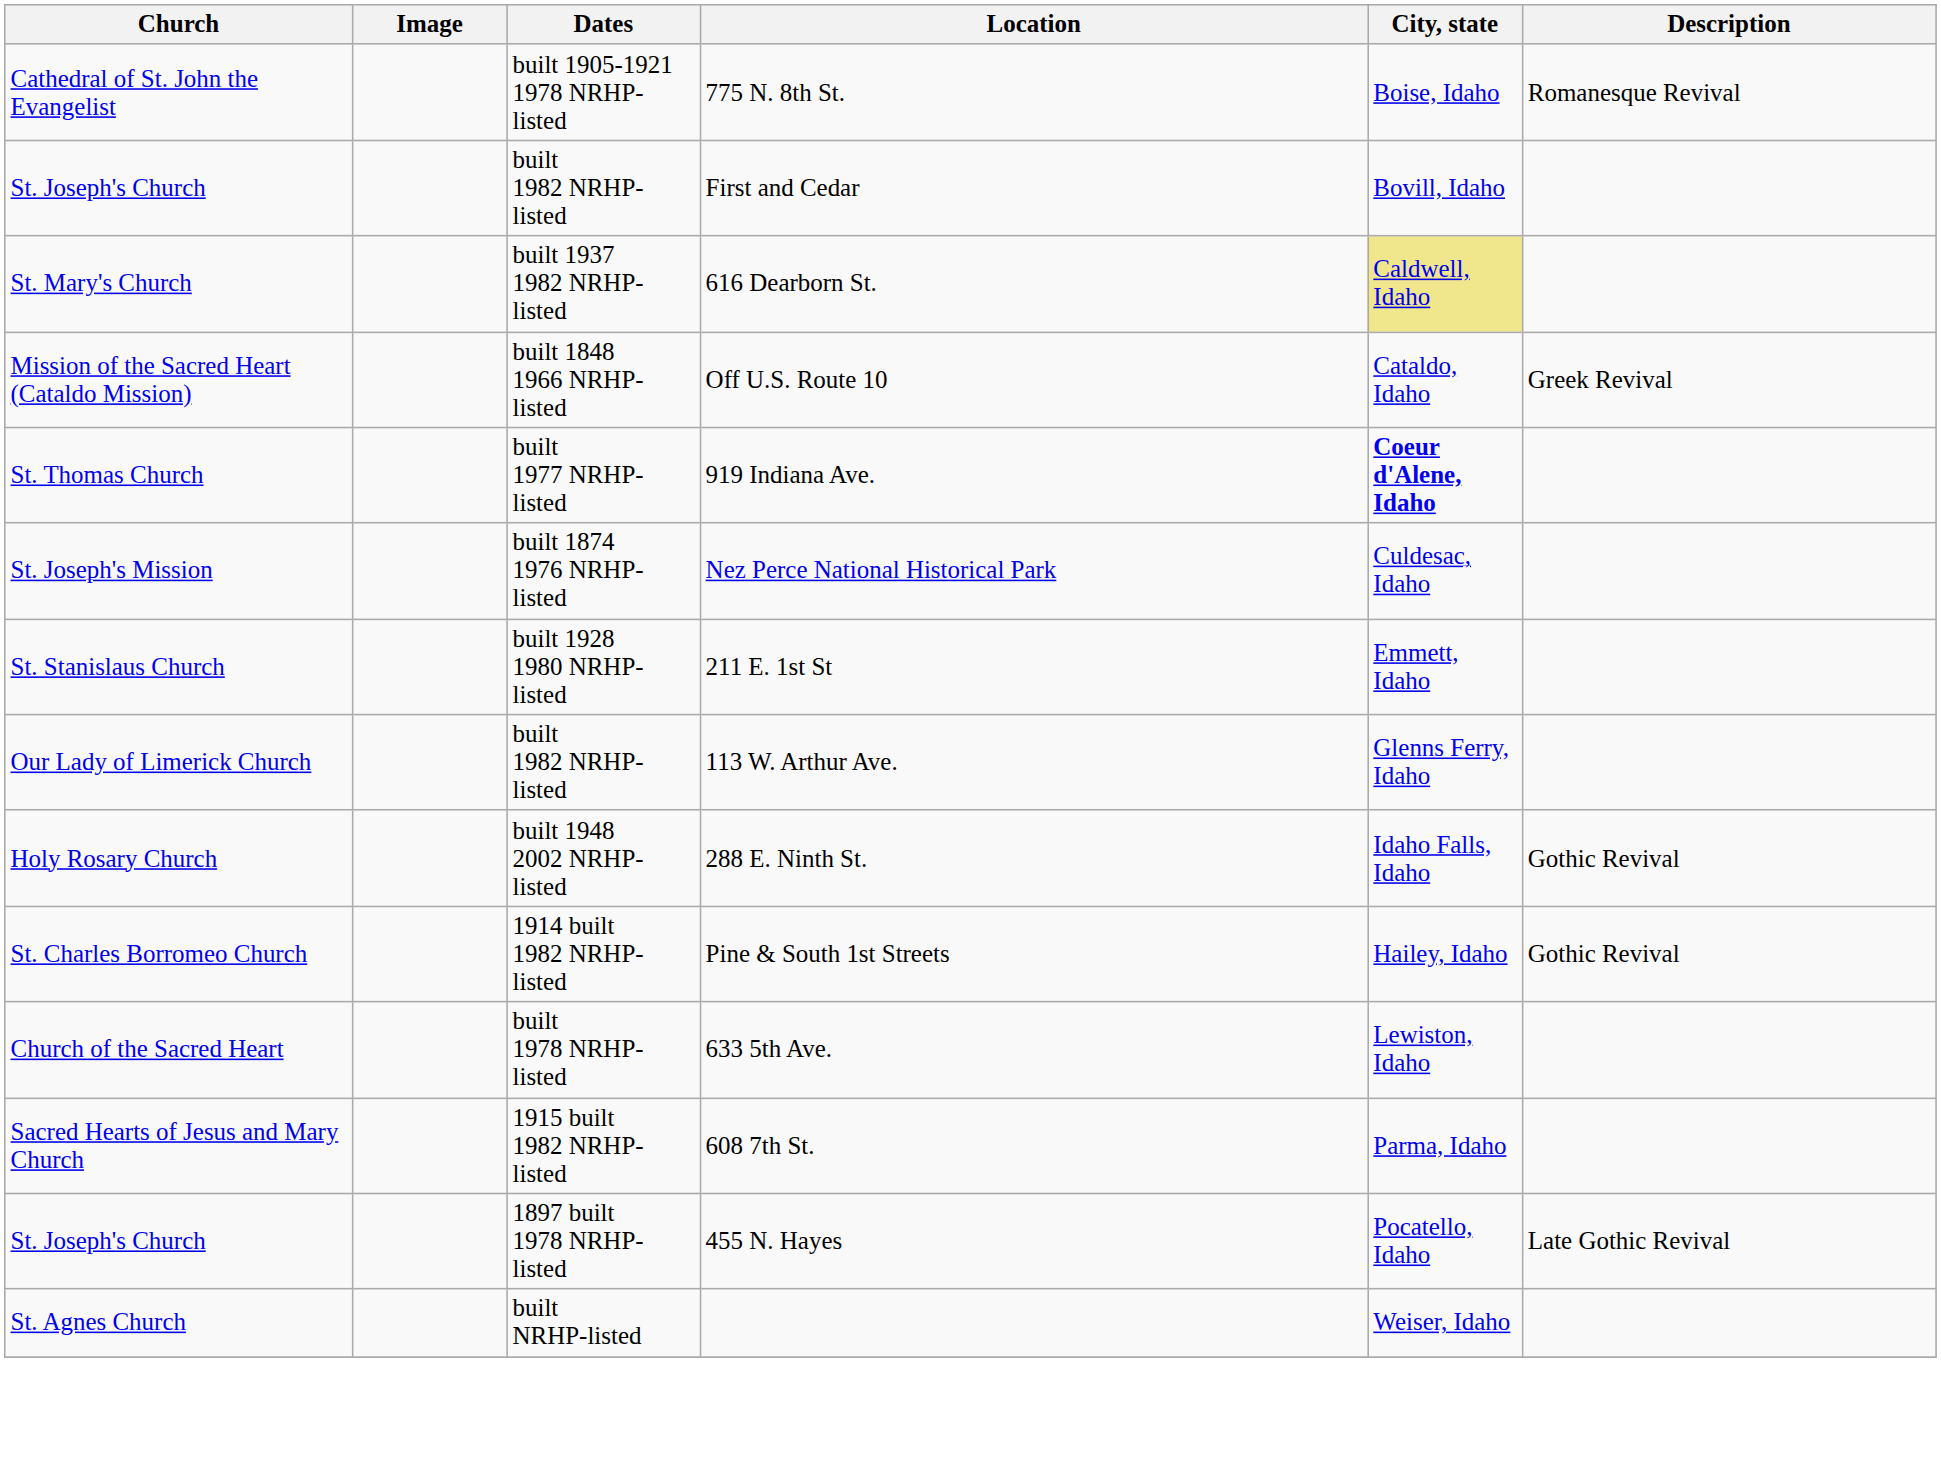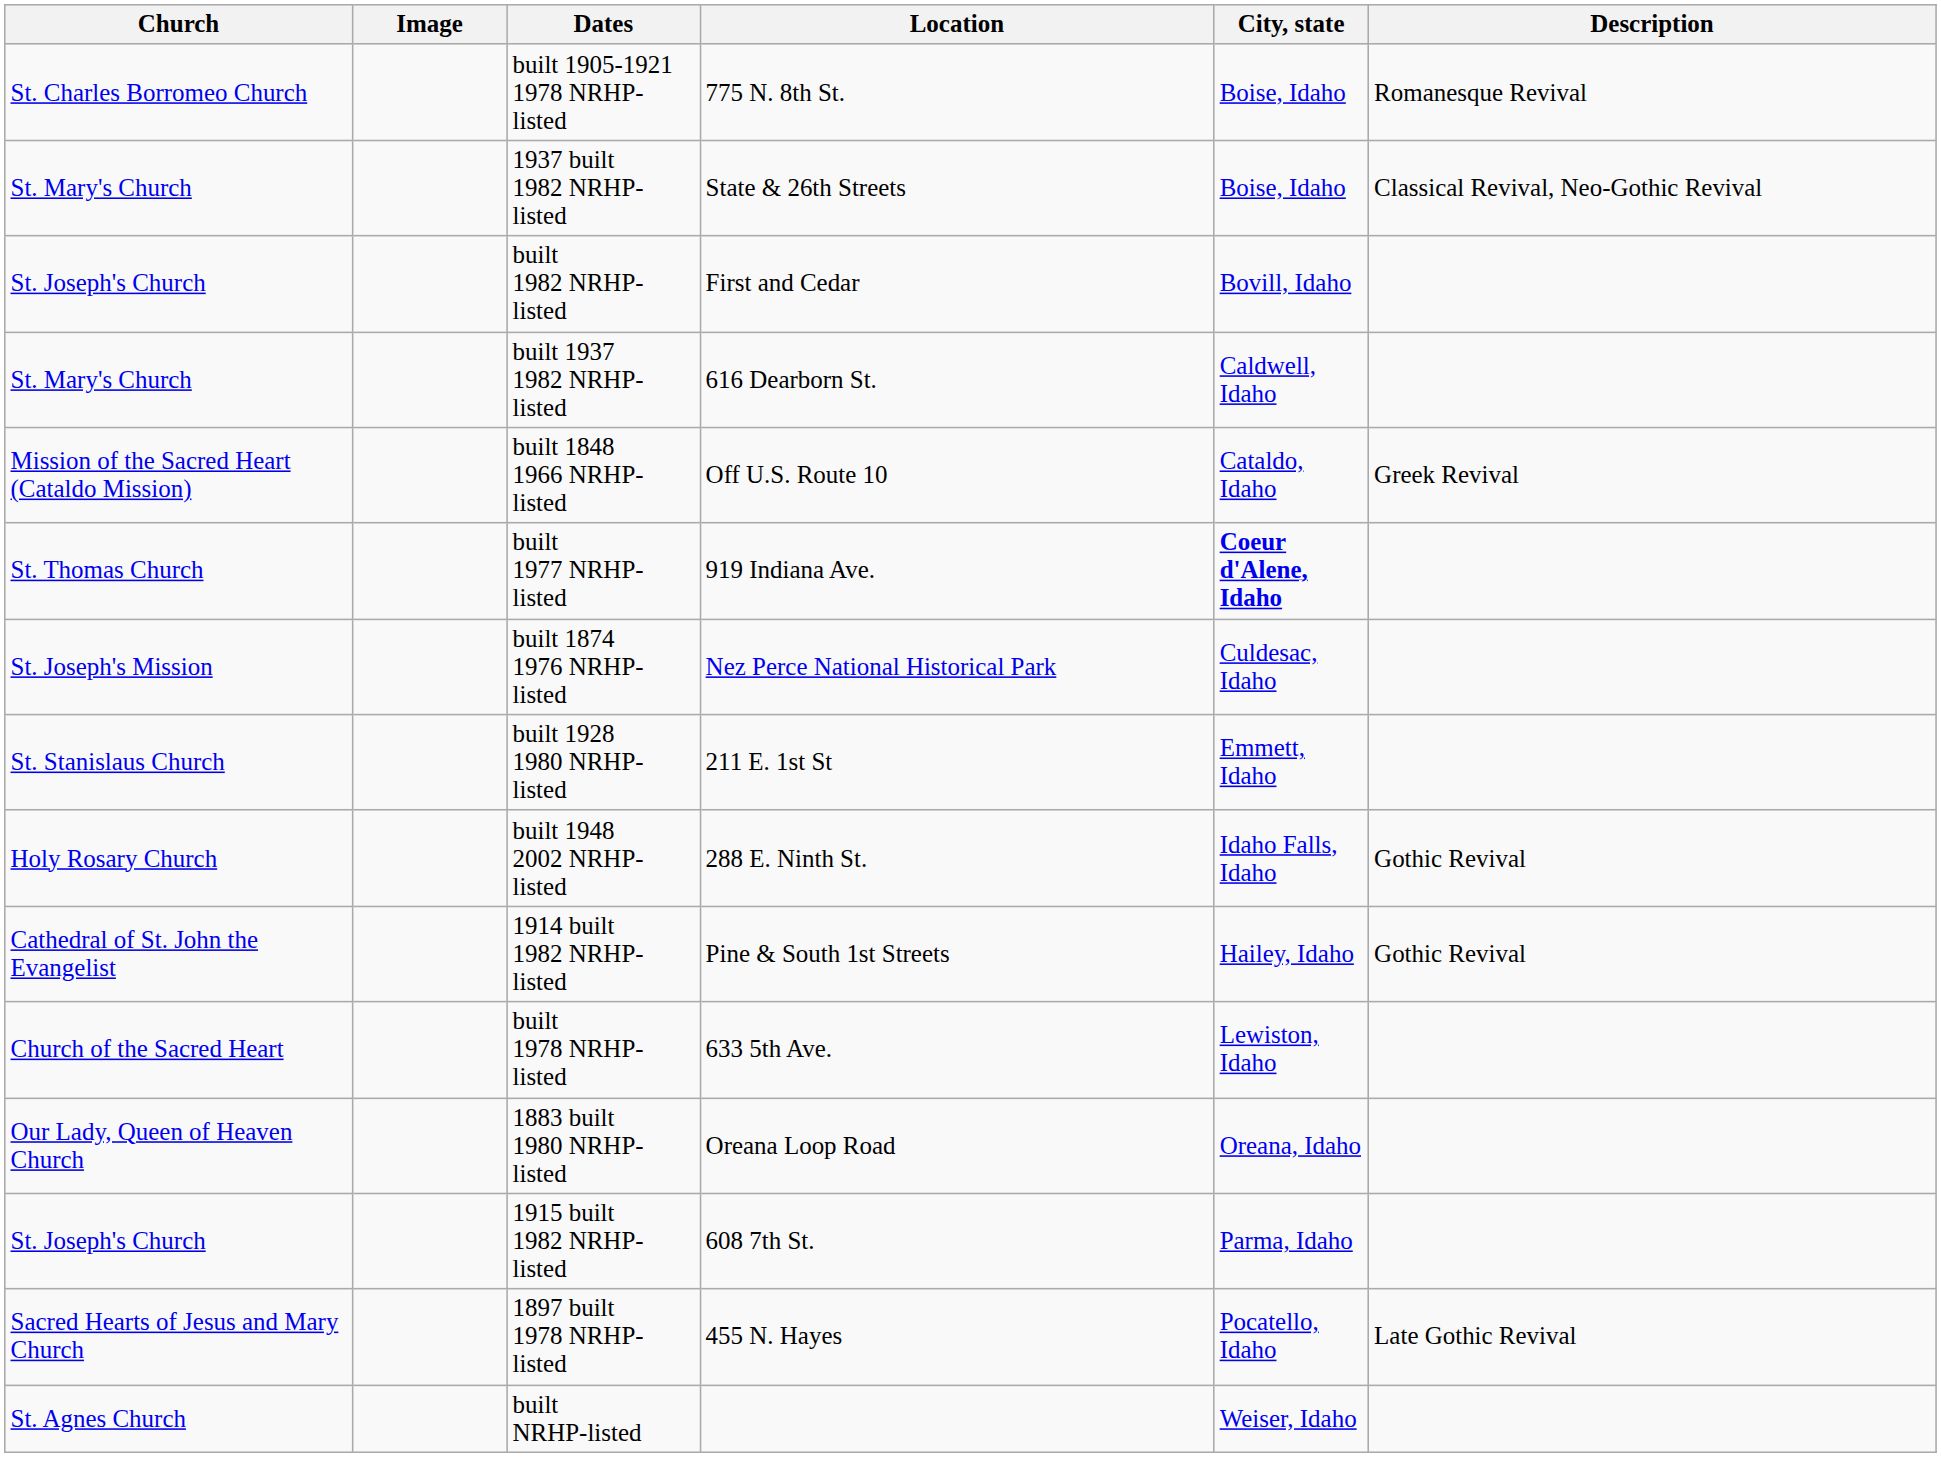 <table class="wikitable sortable" style="width:98%">
 <tr>
 <th width = 18%><strong>Church</strong></th>
 <th width = 8% class="unsortable"><strong>Image</strong></th>
 <th width = 10%><strong>Dates</strong></th>
 <th><strong>Location</strong></th>
 <th width = 8%><strong>City, state</strong></th>
 <th class="unsortable"><strong>Description</strong></th>
 </tr>
 <tr ->
-<td><a href='#'>Cathedral of St. John the Evangelist</a></td>
+<td><a href='#'>St. Charles Borromeo Church</a></td>
 <td></td>
 <td>built 1905-1921<br>1978 NRHP-listed</td>
 <td>775 N. 8th St.<br><small></small></td>
 <td><a href='#'>Boise, Idaho</a></td>
 <td>Romanesque Revival</td>
+</tr>
+<tr ->
+<td><a href='#'>St. Mary's Church</a></td>
+<td></td>
+<td>1937 built<br>1982 NRHP-listed</td>
+<td>State & 26th Streets<br><small></small></td>
+<td><a href='#'>Boise, Idaho</a></td>
+<td>Classical Revival, Neo-Gothic Revival</td>
 </tr>
 <tr>
 <td><a href='#'>St. Joseph's Church</a></td>
 <td></td>
 <td>built<br>1982 NRHP-listed</td>
 <td>First and Cedar<br><small></small></td>
 <td><a href='#'>Bovill, Idaho</a></td>
 <td></td>
 </tr>
 <tr>
 <td><a href='#'>St. Mary's Church</a></td>
 <td></td>
 <td>built 1937<br>1982 NRHP-listed</td>
 <td>616 Dearborn St.<br><small></small></td>
-<td style="background: khaki;"><a href='#'>Caldwell, Idaho</a></td>
+<td><a href='#'>Caldwell, Idaho</a></td>
 <td></td>
 </tr>
 <tr>
 <td><a href='#'>Mission of the Sacred Heart (Cataldo Mission)</a></td>
 <td></td>
 <td>built 1848<br>1966 NRHP-listed</td>
 <td>Off U.S. Route 10<br><small></small></td>
 <td><a href='#'>Cataldo, Idaho</a></td>
 <td>Greek Revival</td>
 </tr>
 <tr ->
 <td><a href='#'>St. Thomas Church</a></td>
 <td></td>
 <td>built<br>1977 NRHP-listed</td>
 <td>919 Indiana Ave.<br><small></small></td>
 <td><strong><a href='#'>Coeur d'Alene, Idaho</a></strong></td>
 <td></td>
 </tr>
 <tr>
 <td><a href='#'>St. Joseph's Mission</a></td>
 <td></td>
 <td>built 1874<br>1976 NRHP-listed</td>
 <td><a href='#'>Nez Perce National Historical Park</a><br><small></small></td>
 <td><a href='#'>Culdesac, Idaho</a></td>
 <td></td>
 </tr>
 <tr>
 <td><a href='#'>St. Stanislaus Church</a></td>
 <td></td>
 <td>built 1928<br>1980 NRHP-listed</td>
 <td>211 E. 1st St<br><small></small></td>
 <td><a href='#'>Emmett, Idaho</a></td>
 <td></td>
 </tr>
-<tr ->
-<td><a href='#'>Our Lady of Limerick Church</a></td>
-<td></td>
-<td>built<br>1982 NRHP-listed</td>
-<td>113 W. Arthur Ave.<br><small></small></td>
-<td><a href='#'>Glenns Ferry, Idaho</a></td>
-<td></td>
-</tr>
 <tr>
 <td><a href='#'>Holy Rosary Church</a></td>
 <td></td>
 <td>built 1948<br>2002 NRHP-listed</td>
 <td>288 E. Ninth St.<br><small></small></td>
 <td><a href='#'>Idaho Falls, Idaho</a></td>
 <td>Gothic Revival</td>
 </tr>
 <tr>
-<td><a href='#'>St. Charles Borromeo Church</a></td>
+<td><a href='#'>Cathedral of St. John the Evangelist</a></td>
 <td></td>
 <td>1914 built<br>1982 NRHP-listed</td>
 <td>Pine & South 1st Streets</td>
 <td><a href='#'>Hailey, Idaho</a></td>
 <td>Gothic Revival</td>
 </tr>
 <tr>
 <td><a href='#'>Church of the Sacred Heart</a></td>
 <td></td>
 <td>built<br>1978 NRHP-listed</td>
 <td>633 5th Ave.<br><small></small></td>
 <td><a href='#'>Lewiston, Idaho</a></td>
 <td></td>
 </tr>
 <tr>
-<td><a href='#'>Sacred Hearts of Jesus and Mary Church</a></td>
+<td><a href='#'>Our Lady, Queen of Heaven Church</a></td>
+<td></td>
+<td>1883 built<br>1980 NRHP-listed</td>
+<td>Oreana Loop Road<br><small></small></td>
+<td><a href='#'>Oreana, Idaho</a></td>
+<td></td>
+</tr>
+<tr>
+<td><a href='#'>St. Joseph's Church</a></td>
 <td></td>
 <td>1915 built<br>1982 NRHP-listed</td>
 <td>608 7th St.<br><small></small></td>
 <td><a href='#'>Parma, Idaho</a></td>
 <td></td>
 </tr>
 <tr>
-<td><a href='#'>St. Joseph's Church</a></td>
+<td><a href='#'>Sacred Hearts of Jesus and Mary Church</a></td>
 <td></td>
 <td>1897 built<br>1978 NRHP-listed</td>
 <td>455 N. Hayes</td>
 <td><a href='#'>Pocatello, Idaho</a></td>
 <td>Late Gothic Revival</td>
 </tr>
 <tr>
 <td><a href='#'>St. Agnes Church</a></td>
 <td></td>
 <td>built<br> NRHP-listed</td>
 <td></td>
 <td><a href='#'>Weiser, Idaho</a></td>
 <td></td>
 </tr>
 <tr>
 </tr>
 </table>
